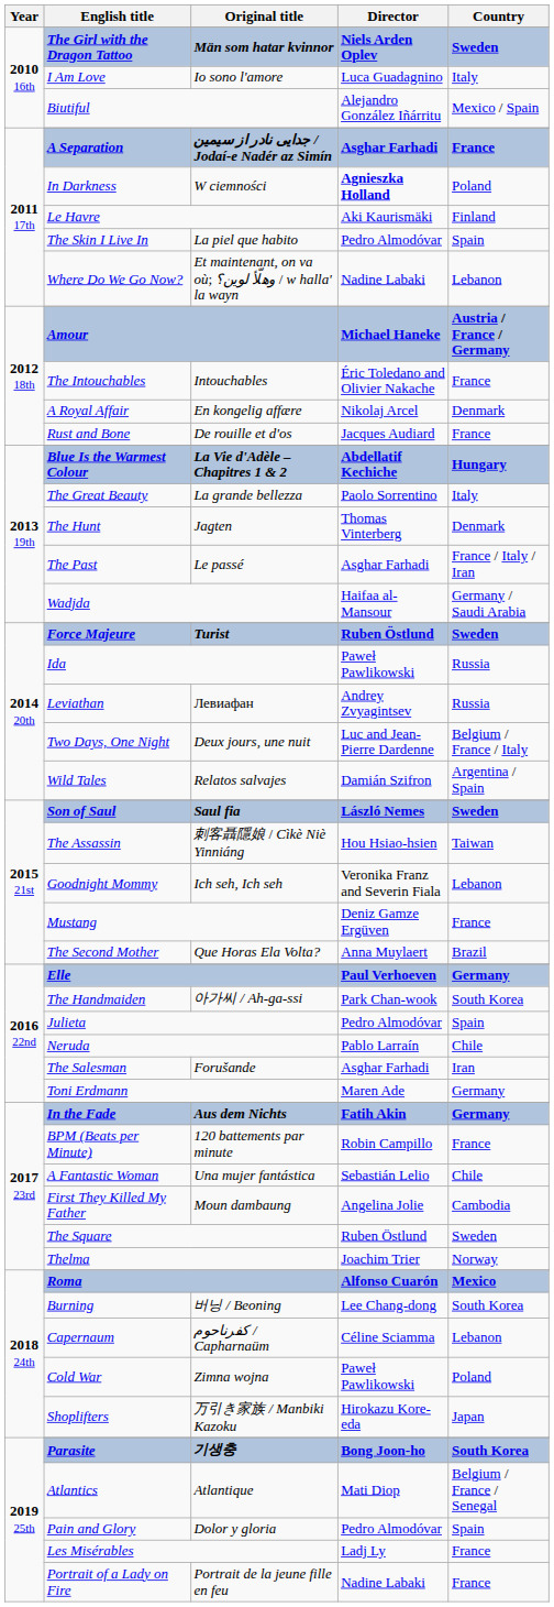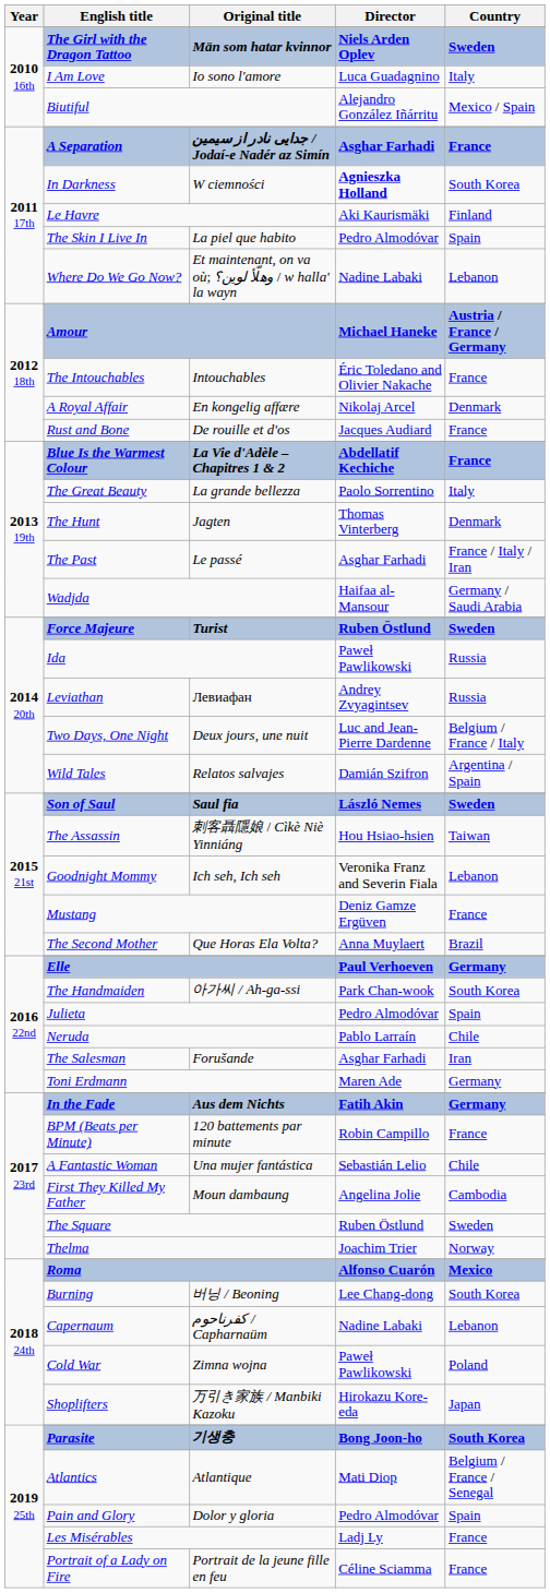 <table class="wikitable" style="width:98%;">
 <tr style="background:#bebebe;">
 <th style="width:7%;">Year</th>
 <th style="width:26.5%;">English title</th>
 <th style="width:26.5%;">Original title</th>
 <th style="width:20%;">Director</th>
 <th style="width:18%;">Country</th>
 </tr>
 <tr>
 <td rowspan=4 style="text-align:center"><strong>2010</strong><br><small><a href='#'>16th</a></small></td>
 </tr>
 <tr style="background:#B0C4DE;">
 <td><strong><em><a href='#'>The Girl with the Dragon Tattoo</a></em></strong></td>
 <td><strong><em>Män som hatar kvinnor</em></strong></td>
 <td><strong><a href='#'>Niels Arden Oplev</a></strong></td>
 <td><strong><a href='#'>Sweden</a></strong></td>
 </tr>
 <tr>
 <td><em><a href='#'>I Am Love</a></em></td>
 <td><em>Io sono l'amore</em></td>
 <td><a href='#'>Luca Guadagnino</a></td>
 <td><a href='#'>Italy</a></td>
 </tr>
 <tr>
 <td colspan=2><em><a href='#'>Biutiful</a></em></td>
 <td><a href='#'>Alejandro González Iñárritu</a></td>
 <td><a href='#'>Mexico</a> / <a href='#'>Spain</a></td>
 </tr>
 <tr>
 <td rowspan=6 style="text-align:center"><strong>2011</strong><br><small><a href='#'>17th</a></small></td>
 </tr>
 <tr style="background:#B0C4DE;">
 <td><strong><em><a href='#'>A Separation</a></em></strong></td>
 <td><strong><em>جدایی نادر از سیمین<em> / </em>Jodaí-e Nadér az Simín</em></strong></td>
 <td><strong><a href='#'>Asghar Farhadi</a></strong></td>
 <td><strong><a href='#'>France</a></strong></td>
 </tr>
 <tr>
 <td><em><a href='#'>In Darkness</a></em></td>
 <td><em>W ciemności</em></td>
 <td><strong><a href='#'>Agnieszka Holland</a></strong></td>
-<td><a href='#'>Poland</a></td>
+<td><a href='#'>South Korea</a></td>
 </tr>
 <tr>
 <td colspan=2><em><a href='#'>Le Havre</a></em></td>
 <td><a href='#'>Aki Kaurismäki</a></td>
 <td><a href='#'>Finland</a></td>
 </tr>
 <tr>
 <td><em><a href='#'>The Skin I Live In</a></em></td>
 <td><em>La piel que habito</em></td>
 <td><a href='#'>Pedro Almodóvar</a></td>
 <td><a href='#'>Spain</a></td>
 </tr>
 <tr>
 <td><em><a href='#'>Where Do We Go Now?</a></em></td>
 <td><em>Et maintenant, on va où</em>; <em>وهلّأ لوين؟</em> / <em>w halla' la wayn</em></td>
 <td><a href='#'>Nadine Labaki</a></td>
 <td><a href='#'>Lebanon</a></td>
 </tr>
 <tr>
 <td rowspan=5 style="text-align:center"><strong>2012</strong><br><small><a href='#'>18th</a></small></td>
 </tr>
 <tr style="background:#B0C4DE;">
 <td colspan=2><strong><em><a href='#'>Amour</a></em></strong></td>
 <td><strong><a href='#'>Michael Haneke</a></strong></td>
 <td><strong><a href='#'>Austria</a> / <a href='#'>France</a> / <a href='#'>Germany</a></strong></td>
 </tr>
 <tr>
 <td><em><a href='#'>The Intouchables</a></em></td>
 <td><em>Intouchables</em></td>
 <td><a href='#'>Éric Toledano and Olivier Nakache</a></td>
 <td><a href='#'>France</a></td>
 </tr>
 <tr>
 <td><em><a href='#'>A Royal Affair</a></em></td>
 <td><em>En kongelig affære</em></td>
 <td><a href='#'>Nikolaj Arcel</a></td>
 <td><a href='#'>Denmark</a></td>
 </tr>
 <tr>
 <td><em><a href='#'>Rust and Bone</a></em></td>
 <td><em>De rouille et d'os</em></td>
 <td><a href='#'>Jacques Audiard</a></td>
 <td><a href='#'>France</a></td>
 </tr>
 <tr>
 <td rowspan=6 style="text-align:center"><strong>2013</strong><br><small><a href='#'>19th</a></small></td>
 </tr>
 <tr style="background:#B0C4DE;">
 <td><strong><em><a href='#'>Blue Is the Warmest Colour</a></em></strong></td>
 <td><strong><em>La Vie d'Adèle – Chapitres 1 & 2</em></strong></td>
 <td><strong><a href='#'>Abdellatif Kechiche</a></strong></td>
-<td><strong><a href='#'>Hungary</a></strong></td>
+<td><strong><a href='#'>France</a></strong></td>
 </tr>
 <tr>
 <td><em><a href='#'>The Great Beauty</a></em></td>
 <td><em>La grande bellezza</em></td>
 <td><a href='#'>Paolo Sorrentino</a></td>
 <td><a href='#'>Italy</a></td>
 </tr>
 <tr>
 <td><em><a href='#'>The Hunt</a></em></td>
 <td><em>Jagten</em></td>
 <td><a href='#'>Thomas Vinterberg</a></td>
 <td><a href='#'>Denmark</a></td>
 </tr>
 <tr>
 <td><em><a href='#'>The Past</a></em></td>
 <td><em>Le passé</em></td>
 <td><a href='#'>Asghar Farhadi</a></td>
 <td><a href='#'>France</a> / <a href='#'>Italy</a> / <a href='#'>Iran</a></td>
 </tr>
 <tr>
 <td colspan=2><em><a href='#'>Wadjda</a></em></td>
 <td><a href='#'>Haifaa al-Mansour</a></td>
 <td><a href='#'>Germany</a> / <a href='#'>Saudi Arabia</a></td>
 </tr>
 <tr>
 <td rowspan=6 style="text-align:center"><strong>2014</strong><br><small><a href='#'>20th</a></small></td>
 </tr>
 <tr style="background:#B0C4DE;">
 <td><strong><em><a href='#'>Force Majeure</a></em></strong></td>
 <td><strong><em>Turist</em></strong></td>
 <td><strong><a href='#'>Ruben Östlund</a></strong></td>
 <td><strong><a href='#'>Sweden</a></strong></td>
 </tr>
 <tr>
 <td colspan=2><em><a href='#'>Ida</a></em></td>
 <td><a href='#'>Paweł Pawlikowski</a></td>
 <td><a href='#'>Russia</a></td>
 </tr>
 <tr>
 <td><em><a href='#'>Leviathan</a></em></td>
 <td>Левиафан</td>
 <td><a href='#'>Andrey Zvyagintsev</a></td>
 <td><a href='#'>Russia</a></td>
 </tr>
 <tr>
 <td><em><a href='#'>Two Days, One Night</a></em></td>
 <td><em>Deux jours, une nuit</em></td>
 <td><a href='#'>Luc and Jean-Pierre Dardenne</a></td>
 <td><a href='#'>Belgium</a> / <a href='#'>France</a> / <a href='#'>Italy</a></td>
 </tr>
 <tr>
 <td><em><a href='#'>Wild Tales</a></em></td>
 <td><em>Relatos salvajes</em></td>
 <td><a href='#'>Damián Szifron</a></td>
 <td><a href='#'>Argentina</a> / <a href='#'>Spain</a></td>
 </tr>
 <tr>
 <td rowspan=6 style="text-align:center"><strong>2015</strong><br><small><a href='#'>21st</a></small></td>
 </tr>
 <tr style="background:#B0C4DE;">
 <td><strong><em><a href='#'>Son of Saul</a></em></strong></td>
 <td><strong><em>Saul fia</em></strong></td>
 <td><strong><a href='#'>László Nemes</a></strong></td>
 <td><strong><a href='#'>Sweden</a></strong></td>
 </tr>
 <tr>
 <td><em><a href='#'>The Assassin</a></em></td>
 <td><em>刺客聶隱娘</em> / <em>Cìkè Niè Yinniáng</em></td>
 <td><a href='#'>Hou Hsiao-hsien</a></td>
 <td><a href='#'>Taiwan</a></td>
 </tr>
 <tr>
 <td><em><a href='#'>Goodnight Mommy</a></em></td>
 <td><em>Ich seh, Ich seh</em></td>
 <td>Veronika Franz and Severin Fiala</td>
 <td><a href='#'>Lebanon</a></td>
 </tr>
 <tr>
 <td colspan=2><em><a href='#'>Mustang</a></em></td>
 <td><a href='#'>Deniz Gamze Ergüven</a></td>
 <td><a href='#'>France</a></td>
 </tr>
 <tr>
 <td><em><a href='#'>The Second Mother</a></em></td>
 <td><em>Que Horas Ela Volta?</em></td>
 <td><a href='#'>Anna Muylaert</a></td>
 <td><a href='#'>Brazil</a></td>
 </tr>
 <tr>
 <td rowspan=7 style="text-align:center"><strong>2016</strong><br><small><a href='#'>22nd</a></small></td>
 </tr>
 <tr style="background:#B0C4DE;">
 <td colspan=2><strong><em><a href='#'>Elle</a></em></strong></td>
 <td><strong><a href='#'>Paul Verhoeven</a></strong></td>
 <td><strong><a href='#'>Germany</a></strong></td>
 </tr>
 <tr>
 <td><em><a href='#'>The Handmaiden</a></em></td>
 <td><em>아가씨 / Ah-ga-ssi</em></td>
 <td><a href='#'>Park Chan-wook</a></td>
 <td><a href='#'>South Korea</a></td>
 </tr>
 <tr>
 <td colspan=2><em><a href='#'>Julieta</a></em></td>
 <td><a href='#'>Pedro Almodóvar</a></td>
 <td><a href='#'>Spain</a></td>
 </tr>
 <tr>
 <td colspan=2><em><a href='#'>Neruda</a></em></td>
 <td><a href='#'>Pablo Larraín</a></td>
 <td><a href='#'>Chile</a></td>
 </tr>
 <tr>
 <td><em><a href='#'>The Salesman</a></em></td>
 <td><em>Forušande</em></td>
 <td><a href='#'>Asghar Farhadi</a></td>
 <td><a href='#'>Iran</a></td>
 </tr>
 <tr>
 <td colspan=2><em><a href='#'>Toni Erdmann</a></em></td>
 <td><a href='#'>Maren Ade</a></td>
 <td><a href='#'>Germany</a></td>
 </tr>
 <tr>
 <td rowspan=7 style="text-align:center"><strong>2017</strong><br><small><a href='#'>23rd</a></small></td>
 </tr>
 <tr style="background:#B0C4DE;">
 <td><strong><em><a href='#'>In the Fade</a></em></strong></td>
 <td><strong><em>Aus dem Nichts</em></strong></td>
 <td><strong><a href='#'>Fatih Akin</a></strong></td>
 <td><strong><a href='#'>Germany</a></strong></td>
 </tr>
 <tr>
 <td><em><a href='#'>BPM (Beats per Minute)</a></em></td>
 <td><em>120 battements par minute</em></td>
 <td><a href='#'>Robin Campillo</a></td>
 <td><a href='#'>France</a></td>
 </tr>
 <tr>
 <td><em><a href='#'>A Fantastic Woman</a></em></td>
 <td><em>Una mujer fantástica</em></td>
 <td><a href='#'>Sebastián Lelio</a></td>
 <td><a href='#'>Chile</a></td>
 </tr>
 <tr>
 <td><em><a href='#'>First They Killed My Father</a></em></td>
 <td><em>Moun dambaung</em></td>
 <td><a href='#'>Angelina Jolie</a></td>
 <td><a href='#'>Cambodia</a></td>
 </tr>
 <tr>
 <td colspan=2><em><a href='#'>The Square</a></em></td>
 <td><a href='#'>Ruben Östlund</a></td>
 <td><a href='#'>Sweden</a></td>
 </tr>
 <tr>
 <td colspan=2><em><a href='#'>Thelma</a></em></td>
 <td><a href='#'>Joachim Trier</a></td>
 <td><a href='#'>Norway</a></td>
 </tr>
 <tr>
 <td rowspan=6 style="text-align:center"><strong>2018</strong><br><small><a href='#'>24th</a></small></td>
 </tr>
 <tr style="background:#B0C4DE;">
 <td colspan=2><strong><em><a href='#'>Roma</a></em></strong></td>
 <td><strong><a href='#'>Alfonso Cuarón</a></strong></td>
 <td><strong><a href='#'>Mexico</a></strong></td>
 </tr>
 <tr>
 <td><em><a href='#'>Burning</a></em></td>
 <td><em>버닝 / Beoning</em></td>
 <td><a href='#'>Lee Chang-dong</a></td>
 <td><a href='#'>South Korea</a></td>
 </tr>
 <tr>
 <td><em><a href='#'>Capernaum</a></em></td>
 <td><em>کفرناحوم / Capharnaüm</em></td>
-<td><a href='#'>Céline Sciamma</a></td>
+<td><a href='#'>Nadine Labaki</a></td>
 <td><a href='#'>Lebanon</a></td>
 </tr>
 <tr>
 <td><em><a href='#'>Cold War</a></em></td>
 <td><em>Zimna wojna</em></td>
 <td><a href='#'>Paweł Pawlikowski</a></td>
 <td><a href='#'>Poland</a></td>
 </tr>
 <tr>
 <td><em><a href='#'>Shoplifters</a></em></td>
 <td><em>万引き家族 / Manbiki Kazoku</em></td>
 <td><a href='#'>Hirokazu Kore-eda</a></td>
 <td><a href='#'>Japan</a></td>
 </tr>
 <tr>
 <td rowspan=6 style="text-align:center"><strong>2019</strong><br><small><a href='#'>25th</a></small></td>
 </tr>
 <tr style="background:#B0C4DE;">
 <td><strong><em><a href='#'>Parasite</a></em></strong></td>
 <td><strong><em> 기생충</em></strong></td>
 <td><strong><a href='#'>Bong Joon-ho</a></strong></td>
 <td><strong><a href='#'>South Korea</a></strong></td>
 </tr>
 <tr>
 <td><em><a href='#'>Atlantics</a></em></td>
 <td><em>Atlantique</em></td>
 <td><a href='#'>Mati Diop</a></td>
 <td><a href='#'>Belgium</a> / <a href='#'>France</a> / <a href='#'>Senegal</a></td>
 </tr>
 <tr>
 <td><em><a href='#'>Pain and Glory</a></em></td>
 <td><em>Dolor y gloria</em></td>
 <td><a href='#'>Pedro Almodóvar</a></td>
 <td><a href='#'>Spain</a></td>
 </tr>
 <tr>
 <td colspan=2><em><a href='#'>Les Misérables</a></em></td>
 <td><a href='#'>Ladj Ly</a></td>
 <td><a href='#'>France</a></td>
 </tr>
 <tr>
 <td><em><a href='#'>Portrait of a Lady on Fire</a></em></td>
 <td><em>Portrait de la jeune fille en feu</em></td>
-<td><a href='#'>Nadine Labaki</a></td>
+<td><a href='#'>Céline Sciamma</a></td>
 <td><a href='#'>France</a></td>
 </tr>
 </table>
